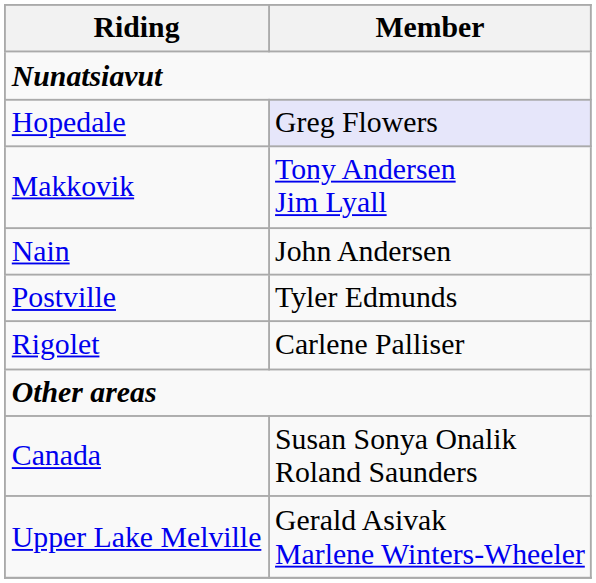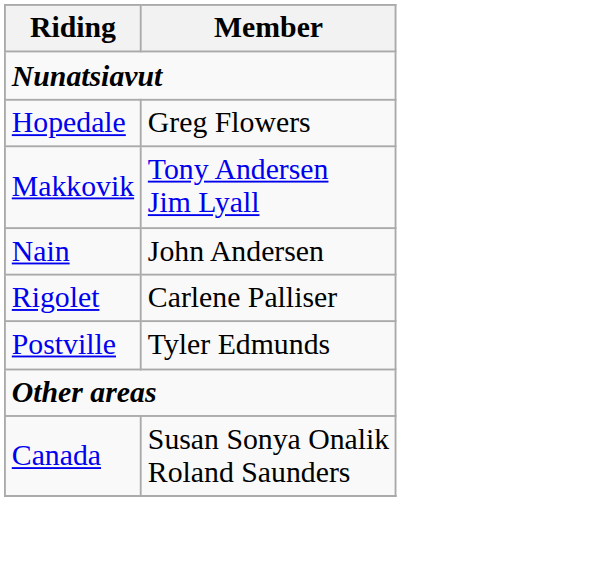 <table class="wikitable">
 <tr>
 <th>Riding</th>
 <th>Member</th>
 </tr>
 <tr>
 <td colspan=2><strong><em>Nunatsiavut</em></strong></td>
 </tr>
 <tr>
 <td><a href='#'>Hopedale</a></td>
-<td style="background: lavender;">Greg Flowers</td>
+<td>Greg Flowers</td>
 </tr>
 <tr>
 <td><a href='#'>Makkovik</a></td>
 <td><a href='#'>Tony Andersen</a><br><a href='#'>Jim Lyall</a></td>
 </tr>
 <tr>
 <td><a href='#'>Nain</a></td>
 <td>John Andersen </td>
 </tr>
 <tr>
+<td><a href='#'>Rigolet</a></td>
+<td>Carlene Palliser</td>
+</tr>
+<tr>
 <td><a href='#'>Postville</a></td>
 <td>Tyler Edmunds</td>
-</tr>
-<tr>
-<td><a href='#'>Rigolet</a></td>
-<td>Carlene Palliser</td>
 </tr>
 <tr>
 <td colspan=2><strong><em>Other areas</em></strong></td>
 </tr>
 <tr>
 <td><a href='#'>Canada</a></td>
 <td>Susan Sonya Onalik<br> Roland Saunders</td>
 </tr>
 <tr>
-<td><a href='#'>Upper Lake Melville</a></td>
-<td>Gerald Asivak<br><a href='#'>Marlene Winters-Wheeler</a></td>
-</tr>
-<tr>
 </tr>
 </table>
